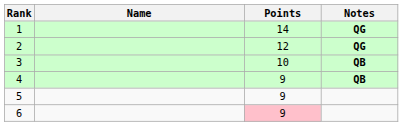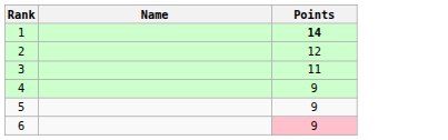 <table class="wikitable" style="text-align:center;">
 <tr>
 <th>Rank</th>
 <th style="width:20em;">Name</th>
 <th style="width:7em;">Points</th>
-<th style="width:7em;">Notes</th>
 </tr>
 <tr bgcolor=ccffcc>
 <td>1</td>
 <td align=left></td>
-<td>14</td>
-<td><strong>QG</strong></td>
+<td><strong>14</strong></td>
 </tr>
 <tr bgcolor=ccffcc>
 <td>2</td>
 <td align=left></td>
 <td>12</td>
-<td><strong>QG</strong></td>
 </tr>
 <tr bgcolor=ccffcc>
 <td>3</td>
 <td align=left></td>
-<td>10</td>
-<td><strong>QB</strong></td>
+<td>11</td>
 </tr>
 <tr bgcolor=ccffcc>
 <td>4</td>
 <td align=left></td>
 <td>9</td>
-<td><strong>QB</strong></td>
 </tr>
 <tr>
 <td>5</td>
 <td align=left></td>
 <td>9</td>
-<td></td>
 </tr>
 <tr>
 <td>6</td>
 <td align=left></td>
 <td style="background: pink;">9</td>
-<td></td>
 </tr>
 </table>
